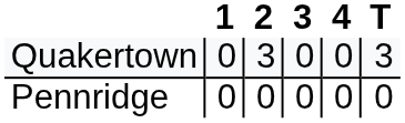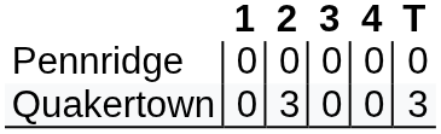 <table style="border-collapse: collapse;">
 <tr>
 <th style="text-align: left;"></th>
 <th style="text-align: center; padding: 0px 3px 0px 3px; width:12px;">1</th>
 <th style="text-align: center; padding: 0px 3px 0px 3px; width:12px;">2</th>
 <th style="text-align: center; padding: 0px 3px 0px 3px; width:12px;">3</th>
 <th style="text-align: center; padding: 0px 3px 0px 3px; width:12px;">4</th>
 <th style="text-align: center; padding: 0px 3px 0px 3px; width:12px;">T</th>
 </tr>
 <tr>
+<td style="text-align: left; padding: 0px 3px 0px 3px;">Pennridge</td>
+<td style="border-left: 1px solid black; text-align: right; padding: 0px 3px 0px 3px;">0</td>
+<td style="border-left: 1px solid black; text-align: right; padding: 0px 3px 0px 3px;">0</td>
+<td style="border-left: 1px solid black; text-align: right; padding: 0px 3px 0px 3px;">0</td>
+<td style="border-left: 1px solid black; text-align: right; padding: 0px 3px 0px 3px;">0</td>
+<td style="border-left: 1px solid black; text-align: right; padding: 0px 3px 0px 3px;">0</td>
+</tr>
+<tr>
 <td style="background: #f8f9fa; text-align: left; border-bottom: 1px solid black; padding: 0px 3px 0px 3px;">Quakertown</td>
 <td style="background: #f8f9fa; border-left: 1px solid black; border-bottom: 1px solid black; text-align: right; padding: 0px 3px 0px 3px;">0</td>
 <td style="background: #f8f9fa; border-left: 1px solid black; border-bottom: 1px solid black; text-align: right; padding: 0px 3px 0px 3px;">3</td>
 <td style="background: #f8f9fa; border-left: 1px solid black; border-bottom: 1px solid black; text-align: right; padding: 0px 3px 0px 3px;">0</td>
 <td style="background: #f8f9fa; border-left: 1px solid black; border-bottom: 1px solid black; text-align: right; padding: 0px 3px 0px 3px;">0</td>
 <td style="background: #f8f9fa; border-left: 1px solid black; border-bottom: 1px solid black; text-align: right; padding: 0px 3px 0px 3px;">3</td>
 </tr>
-<tr>
-<td style="text-align: left; padding: 0px 3px 0px 3px;">Pennridge</td>
-<td style="border-left: 1px solid black; text-align: right; padding: 0px 3px 0px 3px;">0</td>
-<td style="border-left: 1px solid black; text-align: right; padding: 0px 3px 0px 3px;">0</td>
-<td style="border-left: 1px solid black; text-align: right; padding: 0px 3px 0px 3px;">0</td>
-<td style="border-left: 1px solid black; text-align: right; padding: 0px 3px 0px 3px;">0</td>
-<td style="border-left: 1px solid black; text-align: right; padding: 0px 3px 0px 3px;">0</td>
-</tr>
 </table>
